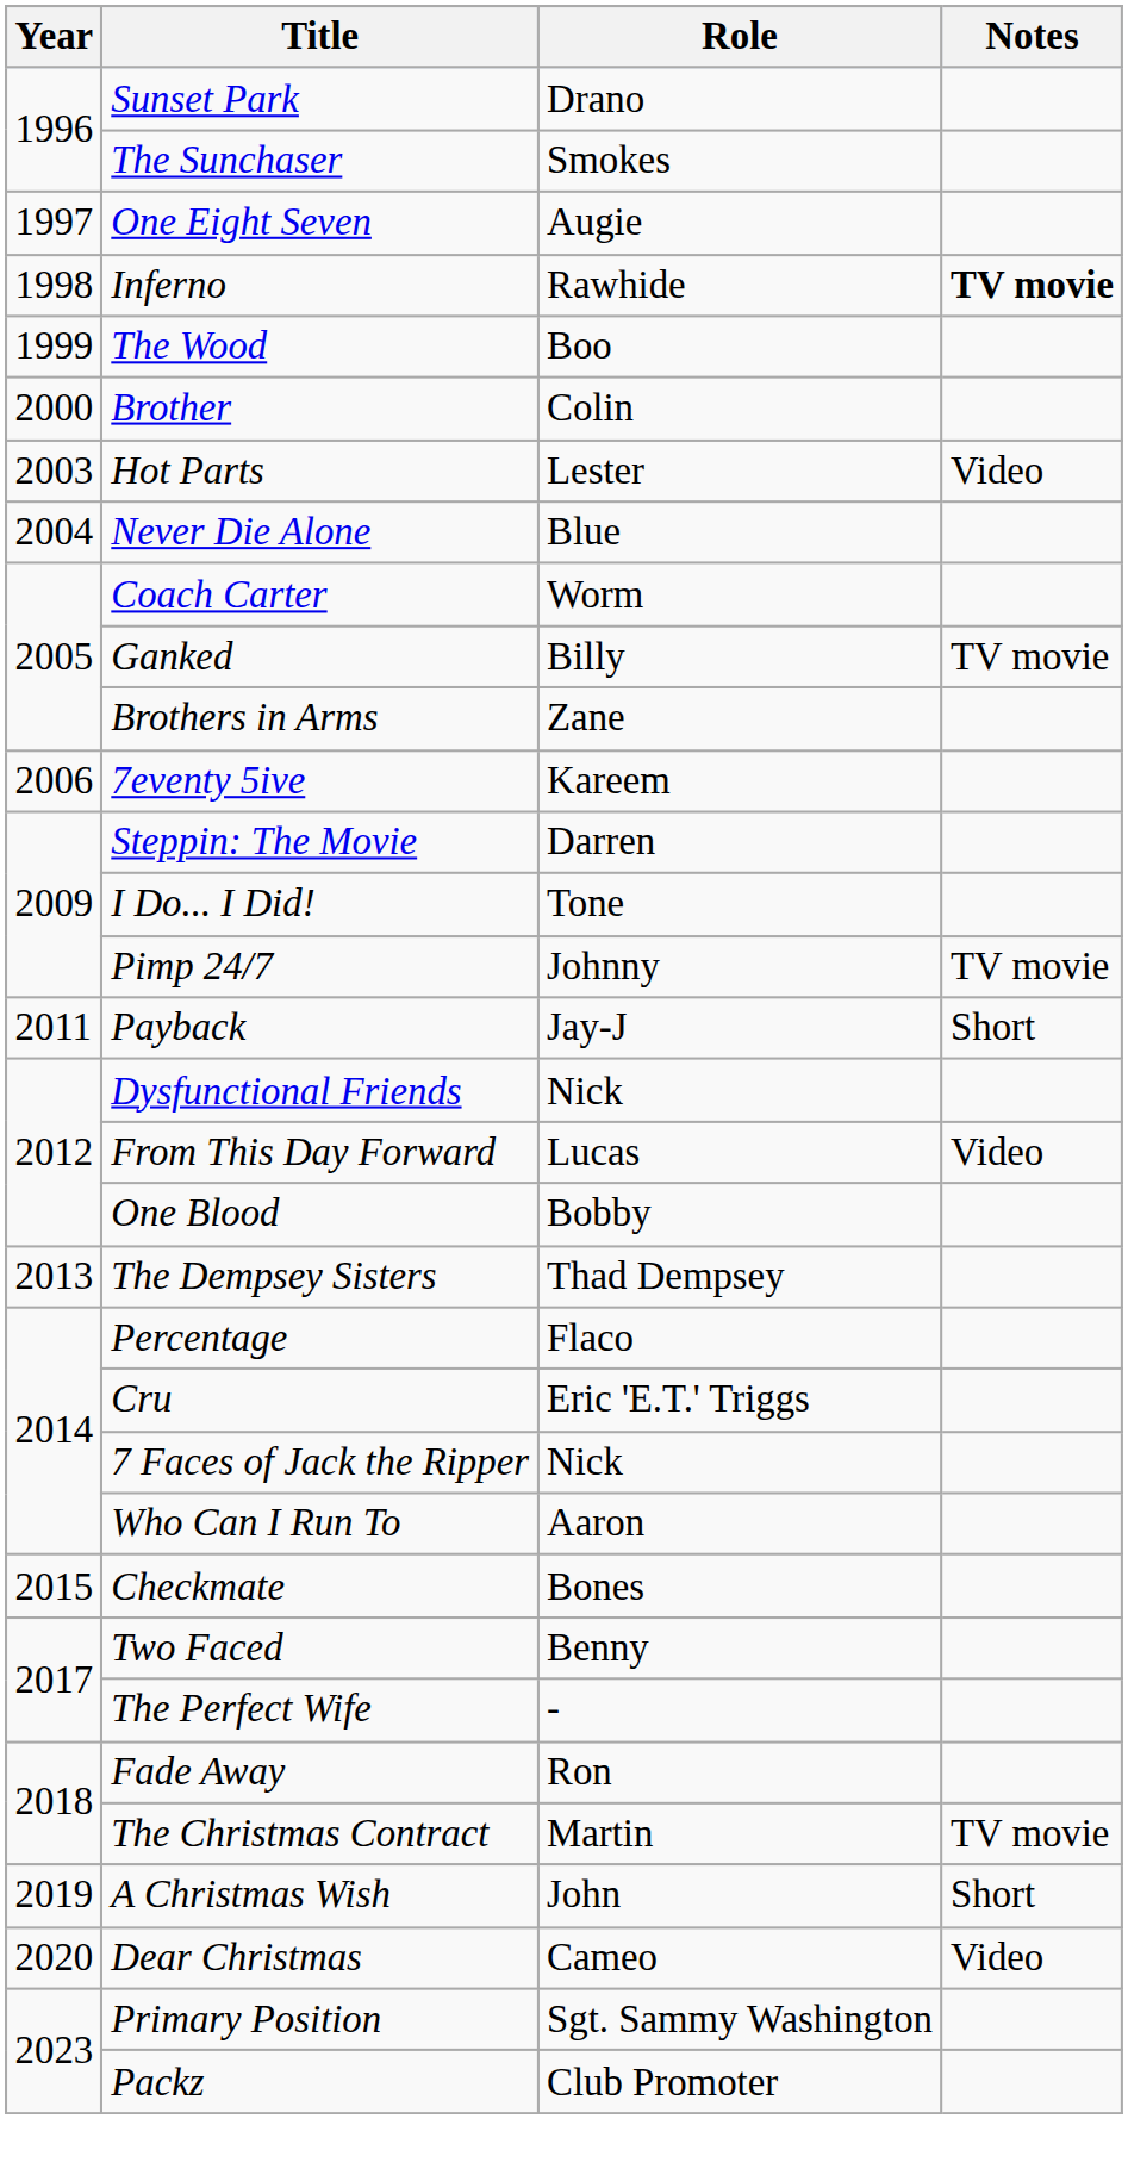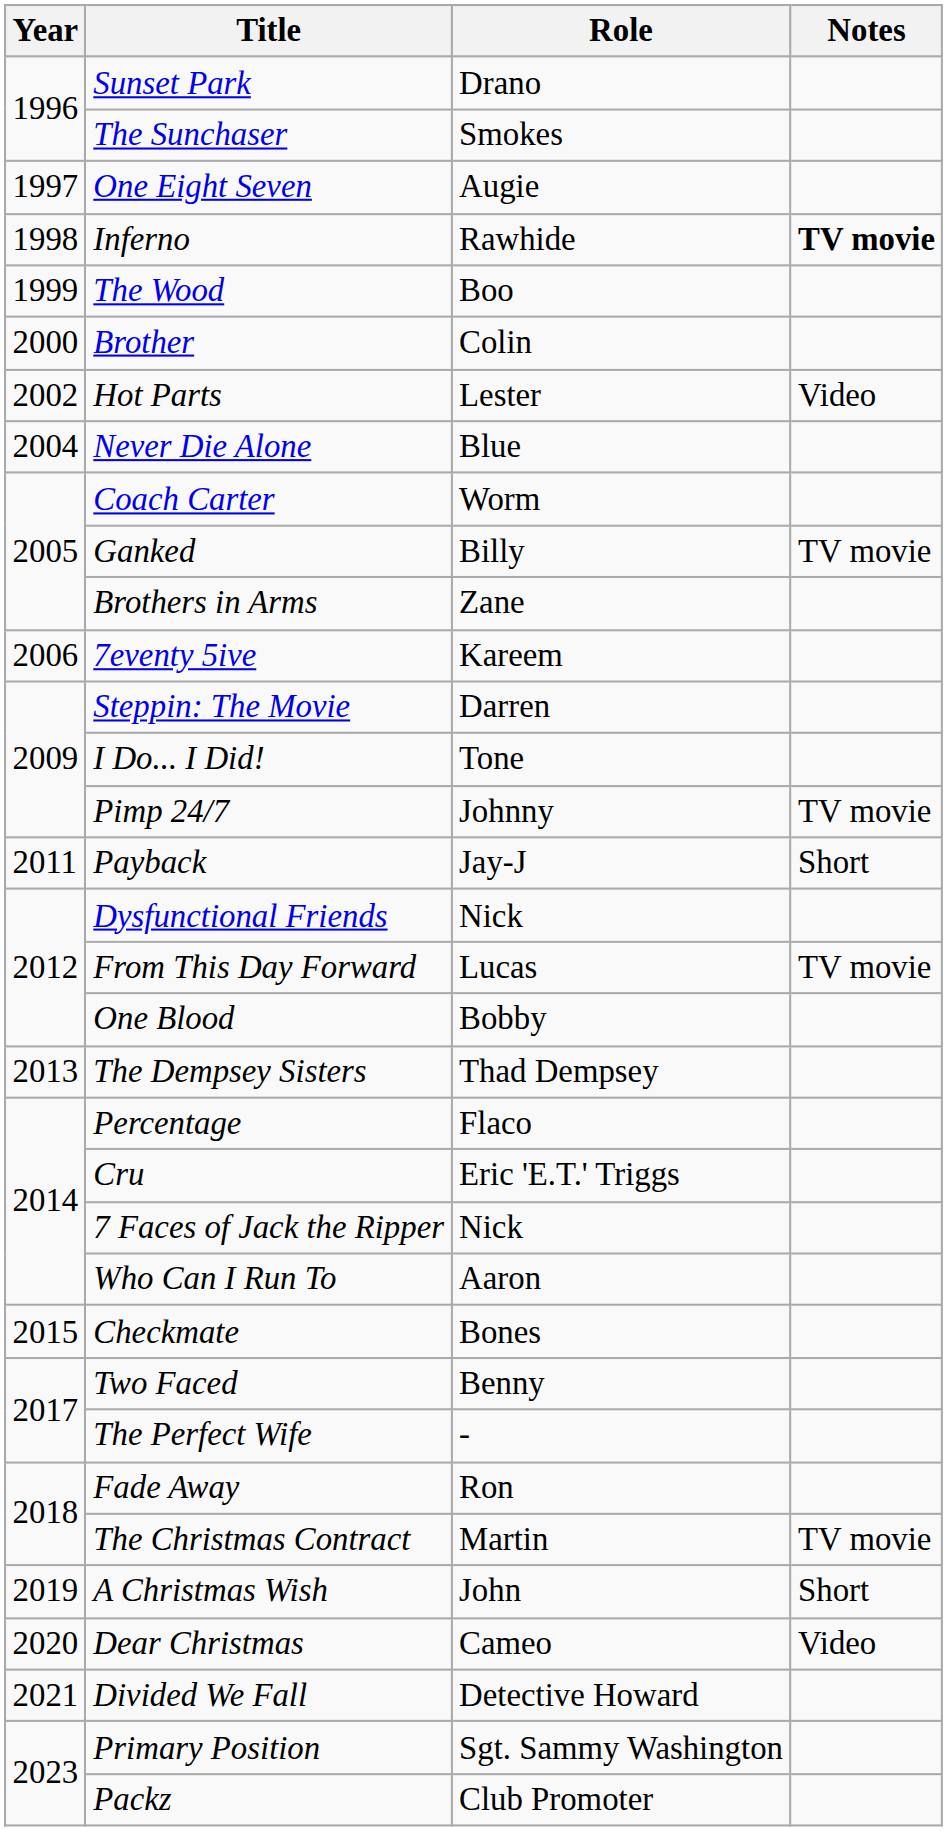 <table class="wikitable">
 <tr style="background:#b0c4de; text-align:center;">
 <th>Year</th>
 <th>Title</th>
 <th>Role</th>
 <th>Notes</th>
 </tr>
 <tr>
 <td rowspan=2>1996</td>
 <td><em><a href='#'>Sunset Park</a></em></td>
 <td>Drano</td>
 <td></td>
 </tr>
 <tr>
 <td><em><a href='#'>The Sunchaser</a></em></td>
 <td>Smokes</td>
 <td></td>
 </tr>
 <tr>
 <td>1997</td>
 <td><em><a href='#'>One Eight Seven</a></em></td>
 <td>Augie</td>
 <td></td>
 </tr>
 <tr>
 <td>1998</td>
 <td><em>Inferno</em></td>
 <td>Rawhide</td>
 <td><strong>TV movie</strong></td>
 </tr>
 <tr>
 <td>1999</td>
 <td><em><a href='#'>The Wood</a></em></td>
 <td>Boo</td>
 <td></td>
 </tr>
 <tr>
 <td>2000</td>
 <td><em><a href='#'>Brother</a></em></td>
 <td>Colin</td>
 <td></td>
 </tr>
 <tr>
-<td>2003</td>
+<td>2002</td>
 <td><em>Hot Parts</em></td>
 <td>Lester</td>
 <td>Video</td>
 </tr>
 <tr>
 <td>2004</td>
 <td><em><a href='#'>Never Die Alone</a></em></td>
 <td>Blue</td>
 <td></td>
 </tr>
 <tr>
 <td rowspan="3">2005</td>
 <td><em><a href='#'>Coach Carter</a></em></td>
 <td>Worm</td>
 <td></td>
 </tr>
 <tr>
 <td><em>Ganked</em></td>
 <td>Billy</td>
 <td>TV movie</td>
 </tr>
 <tr>
 <td><em>Brothers in Arms</em></td>
 <td>Zane</td>
 <td></td>
 </tr>
 <tr>
 <td>2006</td>
 <td><em><a href='#'>7eventy 5ive</a></em></td>
 <td>Kareem</td>
 <td></td>
 </tr>
 <tr>
 <td rowspan="3">2009</td>
 <td><em><a href='#'>Steppin: The Movie</a></em></td>
 <td>Darren</td>
 <td></td>
 </tr>
 <tr>
 <td><em>I Do... I Did!</em></td>
 <td>Tone</td>
 <td></td>
 </tr>
 <tr>
 <td><em>Pimp 24/7</em></td>
 <td>Johnny</td>
 <td>TV movie</td>
 </tr>
 <tr>
 <td>2011</td>
 <td><em>Payback</em></td>
 <td>Jay-J</td>
 <td>Short</td>
 </tr>
 <tr>
 <td rowspan="3">2012</td>
 <td><em><a href='#'>Dysfunctional Friends</a></em></td>
 <td>Nick</td>
 <td></td>
 </tr>
 <tr>
 <td><em>From This Day Forward</em></td>
 <td>Lucas</td>
-<td>Video</td>
+<td>TV movie</td>
 </tr>
 <tr>
 <td><em>One Blood</em></td>
 <td>Bobby</td>
 <td></td>
 </tr>
 <tr>
 <td>2013</td>
 <td><em>The Dempsey Sisters</em></td>
 <td>Thad Dempsey</td>
 <td></td>
 </tr>
 <tr>
 <td rowspan="4">2014</td>
 <td><em>Percentage</em></td>
 <td>Flaco</td>
 <td></td>
 </tr>
 <tr>
 <td><em>Cru</em></td>
 <td>Eric 'E.T.' Triggs</td>
 <td></td>
 </tr>
 <tr>
 <td><em>7 Faces of Jack the Ripper</em></td>
 <td>Nick</td>
 <td></td>
 </tr>
 <tr>
 <td><em>Who Can I Run To</em></td>
 <td>Aaron</td>
 <td></td>
 </tr>
 <tr>
 <td>2015</td>
 <td><em>Checkmate</em></td>
 <td>Bones</td>
 <td></td>
 </tr>
 <tr>
 <td rowspan="2">2017</td>
 <td><em>Two Faced</em></td>
 <td>Benny</td>
 <td></td>
 </tr>
 <tr>
 <td><em>The Perfect Wife</em></td>
 <td>-</td>
 <td></td>
 </tr>
 <tr>
 <td rowspan="2">2018</td>
 <td><em>Fade Away</em></td>
 <td>Ron</td>
 <td></td>
 </tr>
 <tr>
 <td><em>The Christmas Contract</em></td>
 <td>Martin</td>
 <td>TV movie</td>
 </tr>
 <tr>
 <td>2019</td>
 <td><em>A Christmas Wish</em></td>
 <td>John</td>
 <td>Short</td>
 </tr>
 <tr>
 <td>2020</td>
 <td><em>Dear Christmas</em></td>
 <td>Cameo</td>
 <td>Video</td>
 </tr>
 <tr>
+<td>2021</td>
+<td><em>Divided We Fall</em></td>
+<td>Detective Howard</td>
+<td></td>
+</tr>
+<tr>
 <td rowspan="2">2023</td>
 <td><em>Primary Position</em></td>
 <td>Sgt. Sammy Washington</td>
 <td></td>
 </tr>
 <tr>
 <td><em>Packz</em></td>
 <td>Club Promoter</td>
 <td></td>
 </tr>
 </table>
